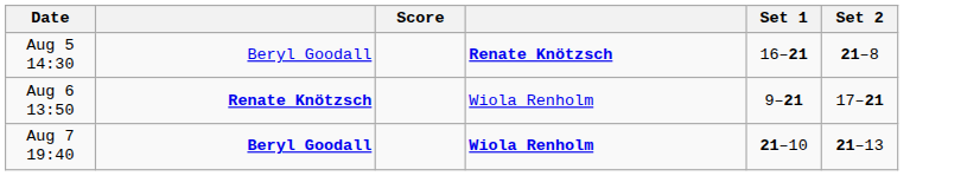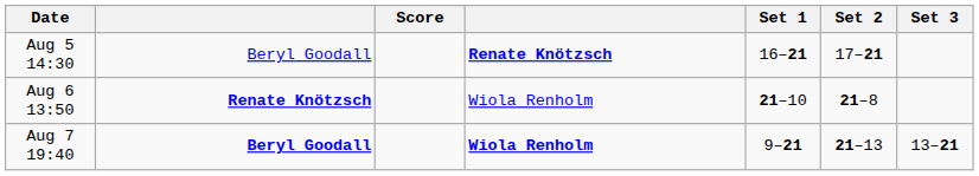 <table class="wikitable" style="text-align: center; font-size:90% ">
 <tr>
 <th width="60">Date</th>
 <th align="right" width="200"></th>
 <th width="60">Score</th>
 <th align="left" width="200"></th>
 <th width="50">Set 1</th>
 <th width="50">Set 2</th>
+<th width="50">Set 3</th>
 </tr>
 <tr>
 <td>Aug 5<br>14:30</td>
 <td align="right"><a href='#'>Beryl Goodall</a> </td>
 <td align="center"></td>
 <td align="left"><strong> <a href='#'>Renate Knötzsch</a></strong></td>
 <td>16–<strong>21</strong></td>
-<td><strong>21</strong>–8</td>
+<td>17–<strong>21</strong></td>
+<td></td>
 </tr>
 <tr>
 <td>Aug 6<br>13:50</td>
 <td align="right"><strong><a href='#'>Renate Knötzsch</a> </strong></td>
 <td align="center"></td>
 <td align="left"> <a href='#'>Wiola Renholm</a></td>
-<td>9–<strong>21</strong></td>
-<td>17–<strong>21</strong></td>
+<td><strong>21</strong>–10</td>
+<td><strong>21</strong>–8</td>
+<td></td>
 </tr>
 <tr>
 <td>Aug 7<br>19:40</td>
 <td align="right"><strong><a href='#'>Beryl Goodall</a> </strong></td>
 <td align="center"></td>
 <td align="left"><strong> <a href='#'>Wiola Renholm</a></strong></td>
-<td><strong>21</strong>–10</td>
+<td>9–<strong>21</strong></td>
 <td><strong>21</strong>–13</td>
+<td>13–<strong>21</strong></td>
 </tr>
 </table>
